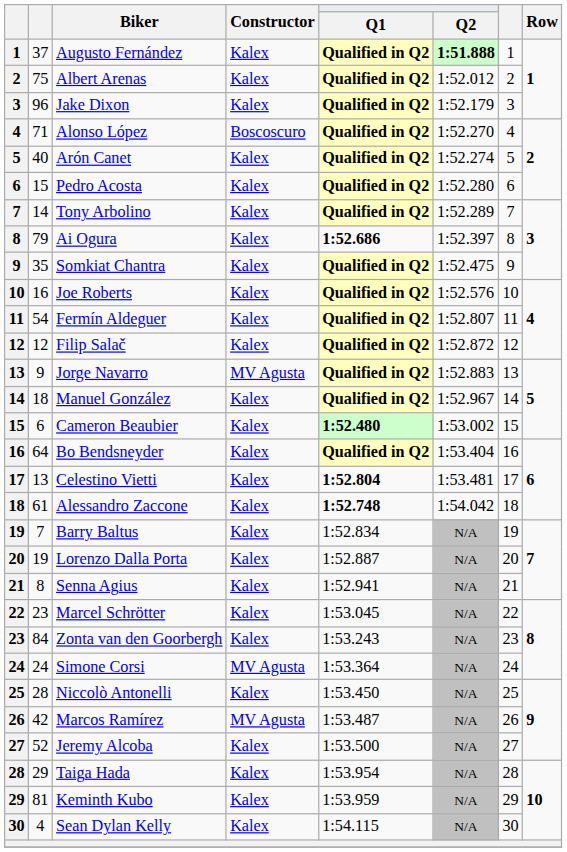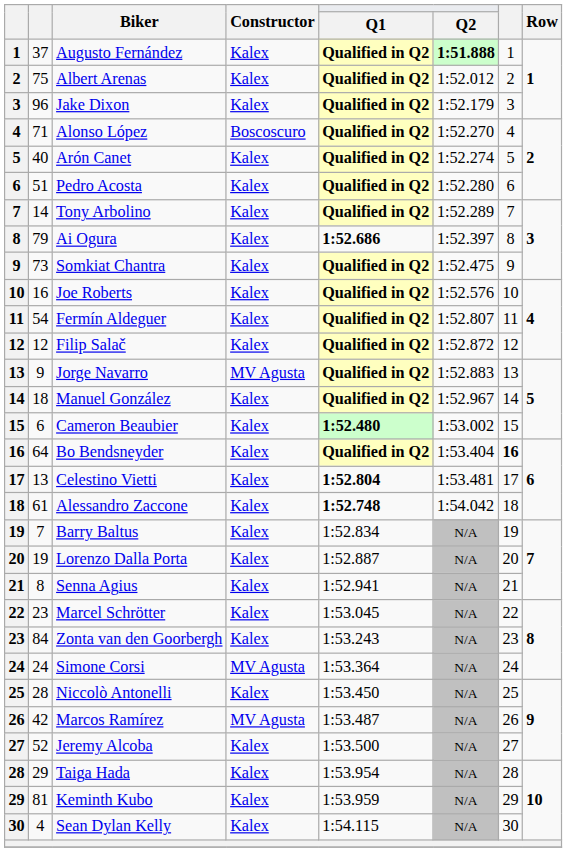 <table class="wikitable sortable" style="font-size: 85%;">
 <tr>
 <th rowspan="2"></th>
 <th rowspan="2"></th>
 <th rowspan="2">Biker</th>
 <th rowspan="2">Constructor</th>
 <th colspan="2" style="background:#eaecf0; text-align:center;"></th>
 <th rowspan="2"></th>
 <th rowspan="2">Row</th>
 </tr>
 <tr>
 <th scope="col">Q1</th>
 <th scope="col">Q2</th>
 </tr>
 <tr>
 <th scope="row">1</th>
 <td align="center">37</td>
 <td> <a href='#'>Augusto Fernández</a></td>
 <td><a href='#'>Kalex</a></td>
 <td style="background:#ffffbf;"><strong>Qualified in Q2</strong></td>
 <td style="background:#ccffcc;"><strong>1:51.888</strong></td>
 <td align="center">1</td>
 <td rowspan="3"><strong>1</strong></td>
 </tr>
 <tr>
 <th scope="row">2</th>
 <td align="center">75</td>
 <td> <a href='#'>Albert Arenas</a></td>
 <td><a href='#'>Kalex</a></td>
 <td style="background:#ffffbf;"><strong>Qualified in Q2</strong></td>
 <td>1:52.012</td>
 <td align="center">2</td>
 </tr>
 <tr>
 <th scope="row">3</th>
 <td align="center">96</td>
 <td> <a href='#'>Jake Dixon</a></td>
 <td><a href='#'>Kalex</a></td>
 <td style="background:#ffffbf;"><strong>Qualified in Q2</strong></td>
 <td>1:52.179</td>
 <td align="center">3</td>
 </tr>
 <tr>
 <th scope="row">4</th>
 <td align="center">71</td>
 <td> <a href='#'>Alonso López</a></td>
 <td><a href='#'>Boscoscuro</a></td>
 <td style="background:#ffffbf;"><strong>Qualified in Q2</strong></td>
 <td>1:52.270</td>
 <td align="center">4</td>
 <td rowspan="3"><strong>2</strong></td>
 </tr>
 <tr>
 <th scope="row">5</th>
 <td align="center">40</td>
 <td> <a href='#'>Arón Canet</a></td>
 <td><a href='#'>Kalex</a></td>
 <td style="background:#ffffbf;"><strong>Qualified in Q2</strong></td>
 <td>1:52.274</td>
 <td align="center">5</td>
 </tr>
 <tr>
 <th scope="row">6</th>
-<td align="center">15</td>
+<td align="center">51</td>
 <td> <a href='#'>Pedro Acosta</a></td>
 <td><a href='#'>Kalex</a></td>
 <td style="background:#ffffbf;"><strong>Qualified in Q2</strong></td>
 <td>1:52.280</td>
 <td align="center">6</td>
 </tr>
 <tr>
 <th scope="row">7</th>
 <td align="center">14</td>
 <td> <a href='#'>Tony Arbolino</a></td>
 <td><a href='#'>Kalex</a></td>
 <td style="background:#ffffbf;"><strong>Qualified in Q2</strong></td>
 <td>1:52.289</td>
 <td align="center">7</td>
 <td rowspan="3"><strong>3</strong></td>
 </tr>
 <tr>
 <th scope="row">8</th>
 <td align="center">79</td>
 <td> <a href='#'>Ai Ogura</a></td>
 <td><a href='#'>Kalex</a></td>
 <td><strong>1:52.686</strong></td>
 <td>1:52.397</td>
 <td align="center">8</td>
 </tr>
 <tr>
 <th scope="row">9</th>
-<td align="center">35</td>
+<td align="center">73</td>
 <td> <a href='#'>Somkiat Chantra</a></td>
 <td><a href='#'>Kalex</a></td>
 <td style="background:#ffffbf;"><strong>Qualified in Q2</strong></td>
 <td>1:52.475</td>
 <td align="center">9</td>
 </tr>
 <tr>
 <th scope="row">10</th>
 <td align="center">16</td>
 <td> <a href='#'>Joe Roberts</a></td>
 <td><a href='#'>Kalex</a></td>
 <td style="background:#ffffbf;"><strong>Qualified in Q2</strong></td>
 <td>1:52.576</td>
 <td align="center">10</td>
 <td rowspan="3"><strong>4</strong></td>
 </tr>
 <tr>
 <th scope="row">11</th>
 <td align="center">54</td>
 <td> <a href='#'>Fermín Aldeguer</a></td>
 <td><a href='#'>Kalex</a></td>
 <td style="background:#ffffbf;"><strong>Qualified in Q2</strong></td>
 <td>1:52.807</td>
 <td align="center">11</td>
 </tr>
 <tr>
 <th scope="row">12</th>
 <td align="center">12</td>
 <td> <a href='#'>Filip Salač</a></td>
 <td><a href='#'>Kalex</a></td>
 <td style="background:#ffffbf;"><strong>Qualified in Q2</strong></td>
 <td>1:52.872</td>
 <td align="center">12</td>
 </tr>
 <tr>
 <th scope="row">13</th>
 <td align="center">9</td>
 <td> <a href='#'>Jorge Navarro</a></td>
 <td><a href='#'>MV Agusta</a></td>
 <td style="background:#ffffbf;"><strong>Qualified in Q2</strong></td>
 <td>1:52.883</td>
 <td align="center">13</td>
 <td rowspan="3"><strong>5</strong></td>
 </tr>
 <tr>
 <th scope="row">14</th>
 <td align="center">18</td>
 <td> <a href='#'>Manuel González</a></td>
 <td><a href='#'>Kalex</a></td>
 <td style="background:#ffffbf;"><strong>Qualified in Q2</strong></td>
 <td>1:52.967</td>
 <td align="center">14</td>
 </tr>
 <tr>
 <th scope="row">15</th>
 <td align="center">6</td>
 <td> <a href='#'>Cameron Beaubier</a></td>
 <td><a href='#'>Kalex</a></td>
 <td style="background:#ccffcc;"><strong>1:52.480</strong></td>
 <td>1:53.002</td>
 <td align="center">15</td>
 </tr>
 <tr>
 <th scope="row">16</th>
 <td align="center">64</td>
 <td> <a href='#'>Bo Bendsneyder</a></td>
 <td><a href='#'>Kalex</a></td>
 <td style="background:#ffffbf;"><strong>Qualified in Q2</strong></td>
 <td>1:53.404</td>
-<td align="center">16</td>
+<td align="center"><strong>16</strong></td>
 <td rowspan="3"><strong>6</strong></td>
 </tr>
 <tr>
 <th scope="row">17</th>
 <td align="center">13</td>
 <td> <a href='#'>Celestino Vietti</a></td>
 <td><a href='#'>Kalex</a></td>
 <td><strong>1:52.804</strong></td>
 <td>1:53.481</td>
 <td align="center">17</td>
 </tr>
 <tr>
 <th scope="row">18</th>
 <td align="center">61</td>
 <td> <a href='#'>Alessandro Zaccone</a></td>
 <td><a href='#'>Kalex</a></td>
 <td><strong>1:52.748</strong></td>
 <td>1:54.042</td>
 <td align="center">18</td>
 </tr>
 <tr>
 <th scope="row">19</th>
 <td align="center">7</td>
 <td> <a href='#'>Barry Baltus</a></td>
 <td><a href='#'>Kalex</a></td>
 <td>1:52.834</td>
 <td style="background: silver" align="center" data-sort-value="19"><small>N/A</small></td>
 <td align="center">19</td>
 <td rowspan="3"><strong>7</strong></td>
 </tr>
 <tr>
 <th scope="row">20</th>
 <td align="center">19</td>
 <td> <a href='#'>Lorenzo Dalla Porta</a></td>
 <td><a href='#'>Kalex</a></td>
 <td>1:52.887</td>
 <td style="background: silver" align="center" data-sort-value="20"><small>N/A</small></td>
 <td align="center">20</td>
 </tr>
 <tr>
 <th scope="row">21</th>
 <td align="center">8</td>
 <td> <a href='#'>Senna Agius</a></td>
 <td><a href='#'>Kalex</a></td>
 <td>1:52.941</td>
 <td style="background: silver" align="center" data-sort-value="21"><small>N/A</small></td>
 <td align="center">21</td>
 </tr>
 <tr>
 <th scope="row">22</th>
 <td align="center">23</td>
 <td> <a href='#'>Marcel Schrötter</a></td>
 <td><a href='#'>Kalex</a></td>
 <td>1:53.045</td>
 <td style="background: silver" align="center" data-sort-value="22"><small>N/A</small></td>
 <td align="center">22</td>
 <td rowspan="3"><strong>8</strong></td>
 </tr>
 <tr>
 <th scope="row">23</th>
 <td align="center">84</td>
 <td> <a href='#'>Zonta van den Goorbergh</a></td>
 <td><a href='#'>Kalex</a></td>
 <td>1:53.243</td>
 <td style="background: silver" align="center" data-sort-value="23"><small>N/A</small></td>
 <td align="center">23</td>
 </tr>
 <tr>
 <th scope="row">24</th>
 <td align="center">24</td>
 <td> <a href='#'>Simone Corsi</a></td>
 <td><a href='#'>MV Agusta</a></td>
 <td>1:53.364</td>
 <td style="background: silver" align="center" data-sort-value="24"><small>N/A</small></td>
 <td align="center">24</td>
 </tr>
 <tr>
 <th scope="row">25</th>
 <td align="center">28</td>
 <td> <a href='#'>Niccolò Antonelli</a></td>
 <td><a href='#'>Kalex</a></td>
 <td>1:53.450</td>
 <td style="background: silver" align="center" data-sort-value="25"><small>N/A</small></td>
 <td align="center">25</td>
 <td rowspan="3"><strong>9</strong></td>
 </tr>
 <tr>
 <th scope="row">26</th>
 <td align="center">42</td>
 <td> <a href='#'>Marcos Ramírez</a></td>
 <td><a href='#'>MV Agusta</a></td>
 <td>1:53.487</td>
 <td style="background: silver" align="center" data-sort-value="26"><small>N/A</small></td>
 <td align="center">26</td>
 </tr>
 <tr>
 <th scope="row">27</th>
 <td align="center">52</td>
 <td> <a href='#'>Jeremy Alcoba</a></td>
 <td><a href='#'>Kalex</a></td>
 <td>1:53.500</td>
 <td style="background: silver" align="center" data-sort-value="27"><small>N/A</small></td>
 <td align="center">27</td>
 </tr>
 <tr>
 <th scope="row">28</th>
 <td align="center">29</td>
 <td> <a href='#'>Taiga Hada</a></td>
 <td><a href='#'>Kalex</a></td>
 <td>1:53.954</td>
 <td style="background: silver" align="center" data-sort-value="28"><small>N/A</small></td>
 <td align="center">28</td>
 <td rowspan="3"><strong>10</strong></td>
 </tr>
 <tr>
 <th scope="row">29</th>
 <td align="center">81</td>
 <td> <a href='#'>Keminth Kubo</a></td>
 <td><a href='#'>Kalex</a></td>
 <td>1:53.959</td>
 <td style="background: silver" align="center" data-sort-value="29"><small>N/A</small></td>
 <td align="center">29</td>
 </tr>
 <tr>
 <th scope="row">30</th>
 <td align="center">4</td>
 <td> <a href='#'>Sean Dylan Kelly</a></td>
 <td><a href='#'>Kalex</a></td>
 <td>1:54.115</td>
 <td style="background: silver" align="center" data-sort-value="30"><small>N/A</small></td>
 <td align="center">30</td>
 </tr>
 <tr>
 <th colspan="8"></th>
 </tr>
 <tr>
 </tr>
 </table>
